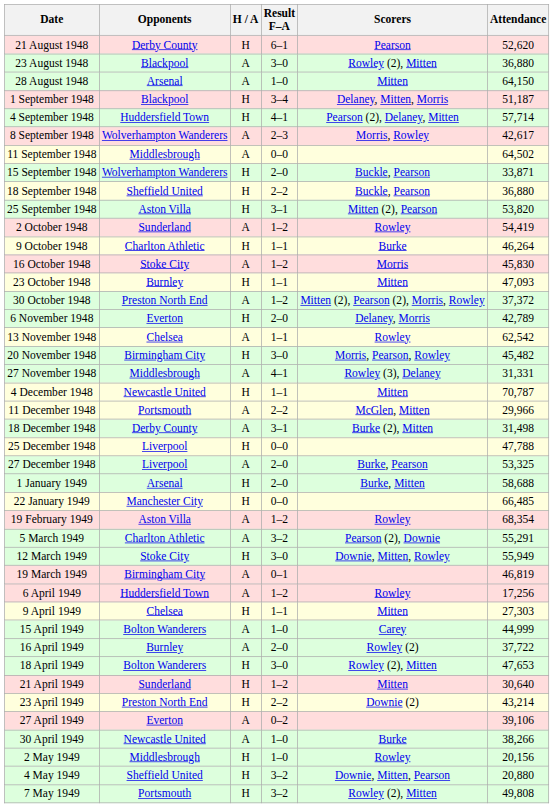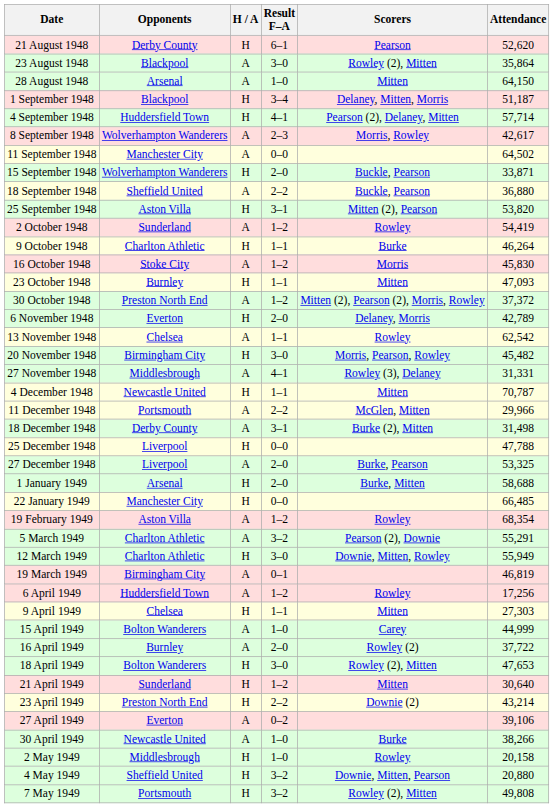 <table class="wikitable" style="text-align:center">
 <tr>
 <th>Date</th>
 <th>Opponents</th>
 <th>H / A</th>
 <th>Result<br>F–A</th>
 <th>Scorers</th>
 <th>Attendance</th>
 </tr>
 <tr bgcolor="#ffdddd">
 <td>21 August 1948</td>
 <td><a href='#'>Derby County</a></td>
 <td>H</td>
 <td>6–1</td>
 <td><a href='#'>Pearson</a></td>
 <td>52,620</td>
 </tr>
 <tr bgcolor="#ddffdd">
 <td>23 August 1948</td>
 <td><a href='#'>Blackpool</a></td>
 <td>A</td>
 <td>3–0</td>
 <td><a href='#'>Rowley</a> (2), <a href='#'>Mitten</a></td>
-<td>36,880</td>
+<td>35,864</td>
 </tr>
 <tr bgcolor="#ddffdd">
 <td>28 August 1948</td>
 <td><a href='#'>Arsenal</a></td>
 <td>A</td>
 <td>1–0</td>
 <td><a href='#'>Mitten</a></td>
 <td>64,150</td>
 </tr>
 <tr bgcolor="#ffdddd">
 <td>1 September 1948</td>
 <td><a href='#'>Blackpool</a></td>
 <td>H</td>
 <td>3–4</td>
 <td><a href='#'>Delaney</a>, <a href='#'>Mitten</a>, <a href='#'>Morris</a></td>
 <td>51,187</td>
 </tr>
 <tr bgcolor="#ddffdd">
 <td>4 September 1948</td>
 <td><a href='#'>Huddersfield Town</a></td>
 <td>H</td>
 <td>4–1</td>
 <td><a href='#'>Pearson</a> (2), <a href='#'>Delaney</a>, <a href='#'>Mitten</a></td>
 <td>57,714</td>
 </tr>
 <tr bgcolor="#ffdddd">
 <td>8 September 1948</td>
 <td><a href='#'>Wolverhampton Wanderers</a></td>
 <td>A</td>
 <td>2–3</td>
 <td><a href='#'>Morris</a>, <a href='#'>Rowley</a></td>
 <td>42,617</td>
 </tr>
 <tr bgcolor="#ffffdd">
 <td>11 September 1948</td>
-<td><a href='#'>Middlesbrough</a></td>
+<td><a href='#'>Manchester City</a></td>
 <td>A</td>
 <td>0–0</td>
 <td></td>
 <td>64,502</td>
 </tr>
 <tr bgcolor="#ddffdd">
 <td>15 September 1948</td>
 <td><a href='#'>Wolverhampton Wanderers</a></td>
 <td>H</td>
 <td>2–0</td>
 <td><a href='#'>Buckle</a>, <a href='#'>Pearson</a></td>
 <td>33,871</td>
 </tr>
 <tr bgcolor="#ffffdd">
 <td>18 September 1948</td>
 <td><a href='#'>Sheffield United</a></td>
-<td>H</td>
+<td>A</td>
 <td>2–2</td>
 <td><a href='#'>Buckle</a>, <a href='#'>Pearson</a></td>
 <td>36,880</td>
 </tr>
 <tr bgcolor="#ddffdd">
 <td>25 September 1948</td>
 <td><a href='#'>Aston Villa</a></td>
 <td>H</td>
 <td>3–1</td>
 <td><a href='#'>Mitten</a> (2), <a href='#'>Pearson</a></td>
 <td>53,820</td>
 </tr>
 <tr bgcolor="#ffdddd">
 <td>2 October 1948</td>
 <td><a href='#'>Sunderland</a></td>
 <td>A</td>
 <td>1–2</td>
 <td><a href='#'>Rowley</a></td>
 <td>54,419</td>
 </tr>
 <tr bgcolor="#ffffdd">
 <td>9 October 1948</td>
 <td><a href='#'>Charlton Athletic</a></td>
 <td>H</td>
 <td>1–1</td>
 <td><a href='#'>Burke</a></td>
 <td>46,264</td>
 </tr>
 <tr bgcolor="#ffdddd">
 <td>16 October 1948</td>
 <td><a href='#'>Stoke City</a></td>
 <td>A</td>
 <td>1–2</td>
 <td><a href='#'>Morris</a></td>
 <td>45,830</td>
 </tr>
 <tr bgcolor="#ffffdd">
 <td>23 October 1948</td>
 <td><a href='#'>Burnley</a></td>
 <td>H</td>
 <td>1–1</td>
 <td><a href='#'>Mitten</a></td>
 <td>47,093</td>
 </tr>
 <tr bgcolor="#ddffdd">
 <td>30 October 1948</td>
 <td><a href='#'>Preston North End</a></td>
 <td>A</td>
 <td>1–2</td>
 <td><a href='#'>Mitten</a> (2), <a href='#'>Pearson</a> (2), <a href='#'>Morris</a>, <a href='#'>Rowley</a></td>
 <td>37,372</td>
 </tr>
 <tr bgcolor="#ddffdd">
 <td>6 November 1948</td>
 <td><a href='#'>Everton</a></td>
 <td>H</td>
 <td>2–0</td>
 <td><a href='#'>Delaney</a>, <a href='#'>Morris</a></td>
 <td>42,789</td>
 </tr>
 <tr bgcolor="#ffffdd">
 <td>13 November 1948</td>
 <td><a href='#'>Chelsea</a></td>
 <td>A</td>
 <td>1–1</td>
 <td><a href='#'>Rowley</a></td>
 <td>62,542</td>
 </tr>
 <tr bgcolor="#ddffdd">
 <td>20 November 1948</td>
 <td><a href='#'>Birmingham City</a></td>
 <td>H</td>
 <td>3–0</td>
 <td><a href='#'>Morris</a>, <a href='#'>Pearson</a>, <a href='#'>Rowley</a></td>
 <td>45,482</td>
 </tr>
 <tr bgcolor="#ddffdd">
 <td>27 November 1948</td>
 <td><a href='#'>Middlesbrough</a></td>
 <td>A</td>
 <td>4–1</td>
 <td><a href='#'>Rowley</a> (3), <a href='#'>Delaney</a></td>
 <td>31,331</td>
 </tr>
 <tr bgcolor="#ffffdd">
 <td>4 December 1948</td>
 <td><a href='#'>Newcastle United</a></td>
 <td>H</td>
 <td>1–1</td>
 <td><a href='#'>Mitten</a></td>
 <td>70,787</td>
 </tr>
 <tr bgcolor="#ffffdd">
 <td>11 December 1948</td>
 <td><a href='#'>Portsmouth</a></td>
 <td>A</td>
 <td>2–2</td>
 <td><a href='#'>McGlen</a>, <a href='#'>Mitten</a></td>
 <td>29,966</td>
 </tr>
 <tr bgcolor="#ddffdd">
 <td>18 December 1948</td>
 <td><a href='#'>Derby County</a></td>
 <td>A</td>
 <td>3–1</td>
 <td><a href='#'>Burke</a> (2), <a href='#'>Mitten</a></td>
 <td>31,498</td>
 </tr>
 <tr bgcolor="#ffffdd">
 <td>25 December 1948</td>
 <td><a href='#'>Liverpool</a></td>
 <td>H</td>
 <td>0–0</td>
 <td></td>
 <td>47,788</td>
 </tr>
 <tr bgcolor="#ddffdd">
 <td>27 December 1948</td>
 <td><a href='#'>Liverpool</a></td>
 <td>A</td>
 <td>2–0</td>
 <td><a href='#'>Burke</a>, <a href='#'>Pearson</a></td>
 <td>53,325</td>
 </tr>
 <tr bgcolor="#ddffdd">
 <td>1 January 1949</td>
 <td><a href='#'>Arsenal</a></td>
 <td>H</td>
 <td>2–0</td>
 <td><a href='#'>Burke</a>, <a href='#'>Mitten</a></td>
 <td>58,688</td>
 </tr>
 <tr bgcolor="#ffffdd">
 <td>22 January 1949</td>
 <td><a href='#'>Manchester City</a></td>
 <td>H</td>
 <td>0–0</td>
 <td></td>
 <td>66,485</td>
 </tr>
 <tr bgcolor="#ffdddd">
 <td>19 February 1949</td>
 <td><a href='#'>Aston Villa</a></td>
 <td>A</td>
 <td>1–2</td>
 <td><a href='#'>Rowley</a></td>
 <td>68,354</td>
 </tr>
 <tr bgcolor="#ddffdd">
 <td>5 March 1949</td>
 <td><a href='#'>Charlton Athletic</a></td>
 <td>A</td>
 <td>3–2</td>
 <td><a href='#'>Pearson</a> (2), <a href='#'>Downie</a></td>
 <td>55,291</td>
 </tr>
 <tr bgcolor="#ddffdd">
 <td>12 March 1949</td>
-<td><a href='#'>Stoke City</a></td>
+<td><a href='#'>Charlton Athletic</a></td>
 <td>H</td>
 <td>3–0</td>
 <td><a href='#'>Downie</a>, <a href='#'>Mitten</a>, <a href='#'>Rowley</a></td>
 <td>55,949</td>
 </tr>
 <tr bgcolor="#ffdddd">
 <td>19 March 1949</td>
 <td><a href='#'>Birmingham City</a></td>
 <td>A</td>
 <td>0–1</td>
 <td></td>
 <td>46,819</td>
 </tr>
 <tr bgcolor="#ffdddd">
 <td>6 April 1949</td>
 <td><a href='#'>Huddersfield Town</a></td>
 <td>A</td>
 <td>1–2</td>
 <td><a href='#'>Rowley</a></td>
 <td>17,256</td>
 </tr>
 <tr bgcolor="#ffffdd">
 <td>9 April 1949</td>
 <td><a href='#'>Chelsea</a></td>
 <td>H</td>
 <td>1–1</td>
 <td><a href='#'>Mitten</a></td>
 <td>27,303</td>
 </tr>
 <tr bgcolor="#ddffdd">
 <td>15 April 1949</td>
 <td><a href='#'>Bolton Wanderers</a></td>
 <td>A</td>
 <td>1–0</td>
 <td><a href='#'>Carey</a></td>
 <td>44,999</td>
 </tr>
 <tr bgcolor="#ddffdd">
 <td>16 April 1949</td>
 <td><a href='#'>Burnley</a></td>
 <td>A</td>
 <td>2–0</td>
 <td><a href='#'>Rowley</a> (2)</td>
 <td>37,722</td>
 </tr>
 <tr bgcolor="#ddffdd">
 <td>18 April 1949</td>
 <td><a href='#'>Bolton Wanderers</a></td>
 <td>H</td>
 <td>3–0</td>
 <td><a href='#'>Rowley</a> (2), <a href='#'>Mitten</a></td>
 <td>47,653</td>
 </tr>
 <tr bgcolor="#ffdddd">
 <td>21 April 1949</td>
 <td><a href='#'>Sunderland</a></td>
 <td>H</td>
 <td>1–2</td>
 <td><a href='#'>Mitten</a></td>
 <td>30,640</td>
 </tr>
 <tr bgcolor="#ffffdd">
 <td>23 April 1949</td>
 <td><a href='#'>Preston North End</a></td>
 <td>H</td>
 <td>2–2</td>
 <td><a href='#'>Downie</a> (2)</td>
 <td>43,214</td>
 </tr>
 <tr bgcolor="#ffdddd">
 <td>27 April 1949</td>
 <td><a href='#'>Everton</a></td>
 <td>A</td>
 <td>0–2</td>
 <td></td>
 <td>39,106</td>
 </tr>
 <tr bgcolor="#ddffdd">
 <td>30 April 1949</td>
 <td><a href='#'>Newcastle United</a></td>
 <td>A</td>
 <td>1–0</td>
 <td><a href='#'>Burke</a></td>
 <td>38,266</td>
 </tr>
 <tr bgcolor="#ddffdd">
 <td>2 May 1949</td>
 <td><a href='#'>Middlesbrough</a></td>
 <td>H</td>
 <td>1–0</td>
 <td><a href='#'>Rowley</a></td>
-<td>20,156</td>
+<td>20,158</td>
 </tr>
 <tr bgcolor="#ddffdd">
 <td>4 May 1949</td>
 <td><a href='#'>Sheffield United</a></td>
 <td>H</td>
 <td>3–2</td>
 <td><a href='#'>Downie</a>, <a href='#'>Mitten</a>, <a href='#'>Pearson</a></td>
 <td>20,880</td>
 </tr>
 <tr bgcolor="#ddffdd">
 <td>7 May 1949</td>
 <td><a href='#'>Portsmouth</a></td>
 <td>H</td>
 <td>3–2</td>
 <td><a href='#'>Rowley</a> (2), <a href='#'>Mitten</a></td>
 <td>49,808</td>
 </tr>
 </table>
